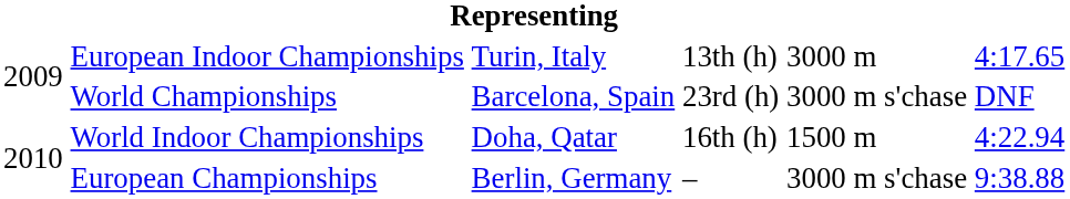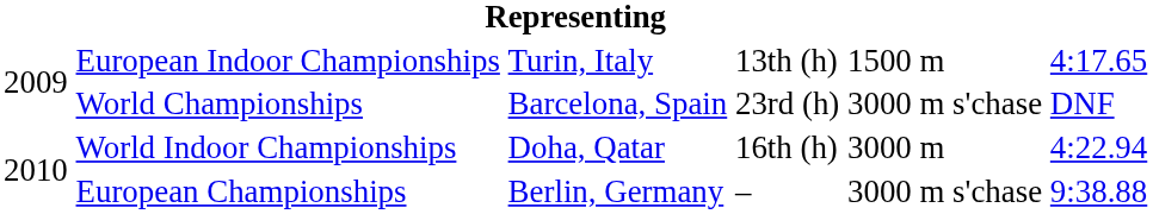 <table>
 <tr>
 <th colspan="6">Representing </th>
 </tr>
 <tr>
 <td rowspan=2>2009</td>
 <td><a href='#'>European Indoor Championships</a></td>
 <td><a href='#'>Turin, Italy</a></td>
 <td>13th (h)</td>
-<td>3000 m</td>
+<td>1500 m</td>
 <td><a href='#'>4:17.65</a></td>
 </tr>
 <tr>
 <td><a href='#'>World Championships</a></td>
 <td><a href='#'>Barcelona, Spain</a></td>
 <td>23rd (h)</td>
 <td>3000 m s'chase</td>
 <td><a href='#'>DNF</a></td>
 </tr>
 <tr>
 <td rowspan=2>2010</td>
 <td><a href='#'>World Indoor Championships</a></td>
 <td><a href='#'>Doha, Qatar</a></td>
 <td>16th (h)</td>
-<td>1500 m</td>
+<td>3000 m</td>
 <td><a href='#'>4:22.94</a></td>
 </tr>
 <tr>
 <td><a href='#'>European Championships</a></td>
 <td><a href='#'>Berlin, Germany</a></td>
 <td>–</td>
 <td>3000 m s'chase</td>
 <td><a href='#'>9:38.88</a></td>
 </tr>
 </table>
